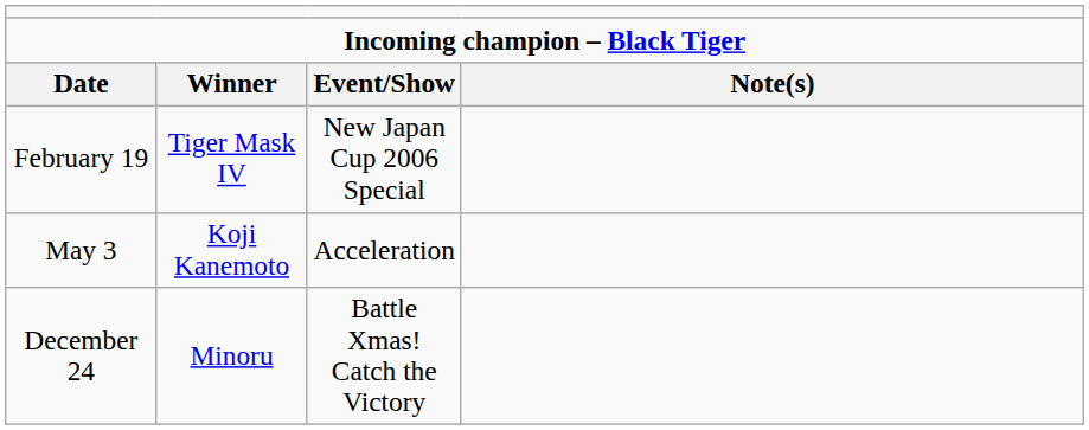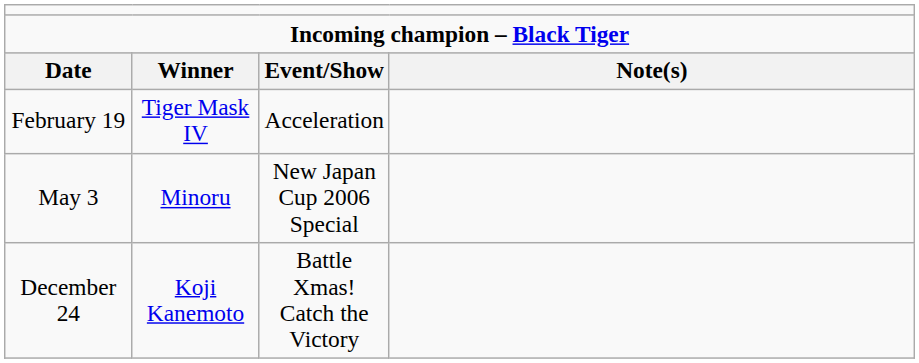 <table class="wikitable" style="text-align:center; width:100%;">
 <tr>
 <td colspan="5"></td>
 </tr>
 <tr>
 <td colspan="5"><strong>Incoming champion – <a href='#'>Black Tiger</a></strong></td>
 </tr>
 <tr>
 <th width=14%>Date</th>
 <th width=14%>Winner</th>
 <th width=14%>Event/Show</th>
 <th width=58%>Note(s)</th>
 </tr>
 <tr>
 <td>February 19</td>
 <td><a href='#'>Tiger Mask IV</a></td>
+<td>Acceleration</td>
+<td align=left></td>
+</tr>
+<tr>
+<td>May 3</td>
+<td><a href='#'>Minoru</a></td>
 <td>New Japan Cup 2006 Special</td>
 <td align=left></td>
 </tr>
 <tr>
-<td>May 3</td>
+<td>December 24</td>
 <td><a href='#'>Koji Kanemoto</a></td>
-<td>Acceleration</td>
-<td align=left></td>
-</tr>
-<tr>
-<td>December 24</td>
-<td><a href='#'>Minoru</a></td>
 <td>Battle Xmas! Catch the Victory</td>
 <td align=left></td>
 </tr>
 </table>
